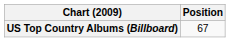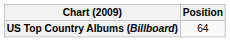 <table class="wikitable plainrowheaders" style="text-align:center">
 <tr>
 <th scope="col">Chart (2009)</th>
 <th scope="col">Position</th>
 </tr>
 <tr>
 <th scope="row">US Top Country Albums (<em>Billboard</em>)</th>
-<td>67</td>
+<td>64</td>
 </tr>
 </table>
